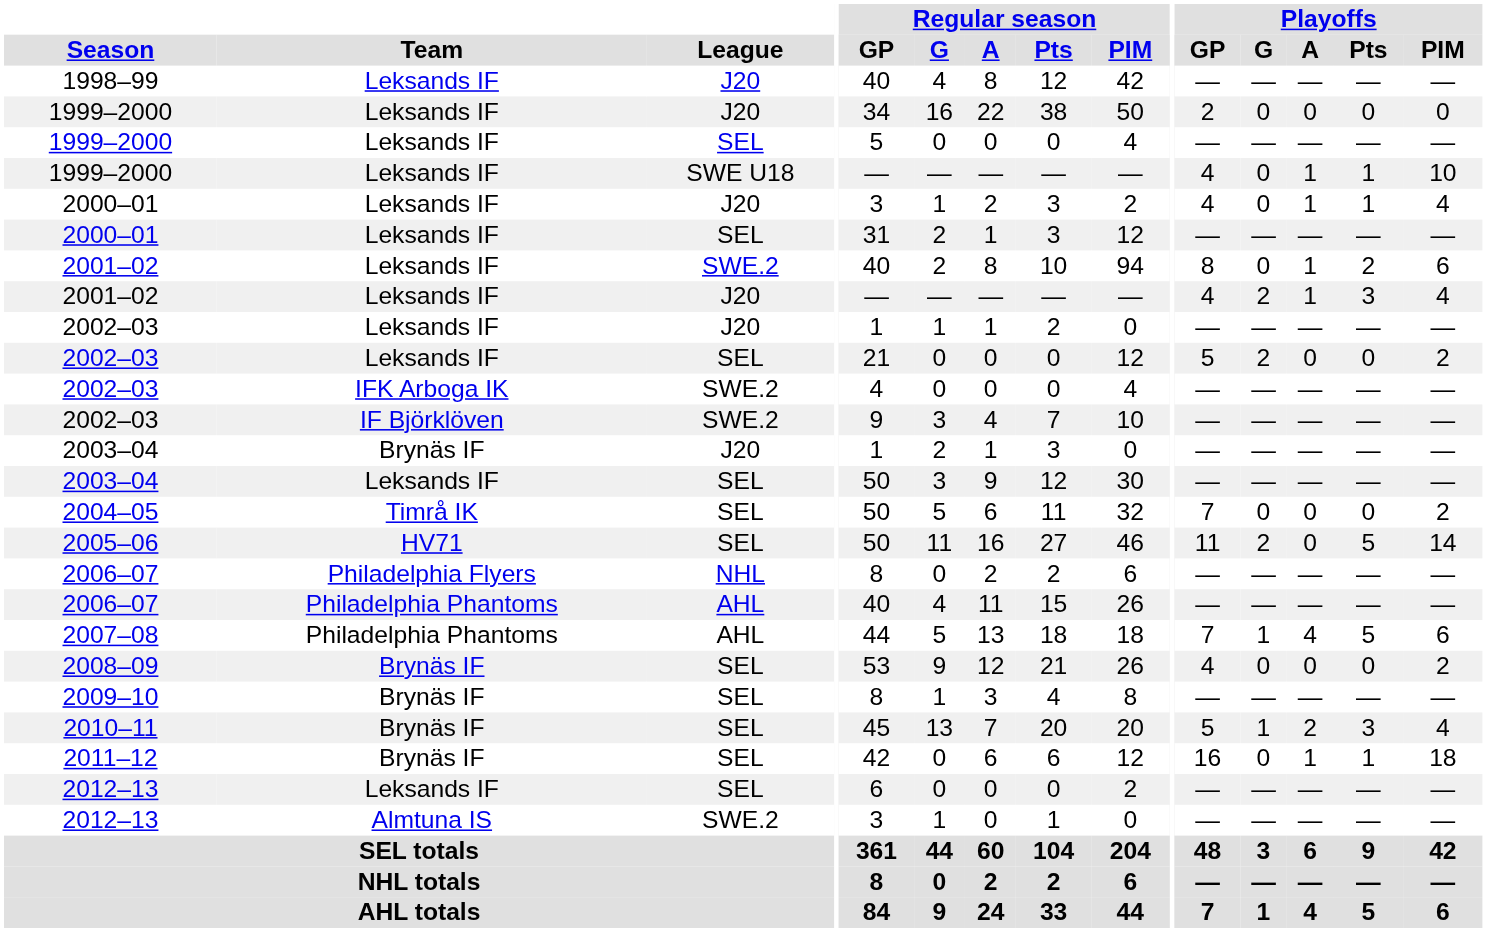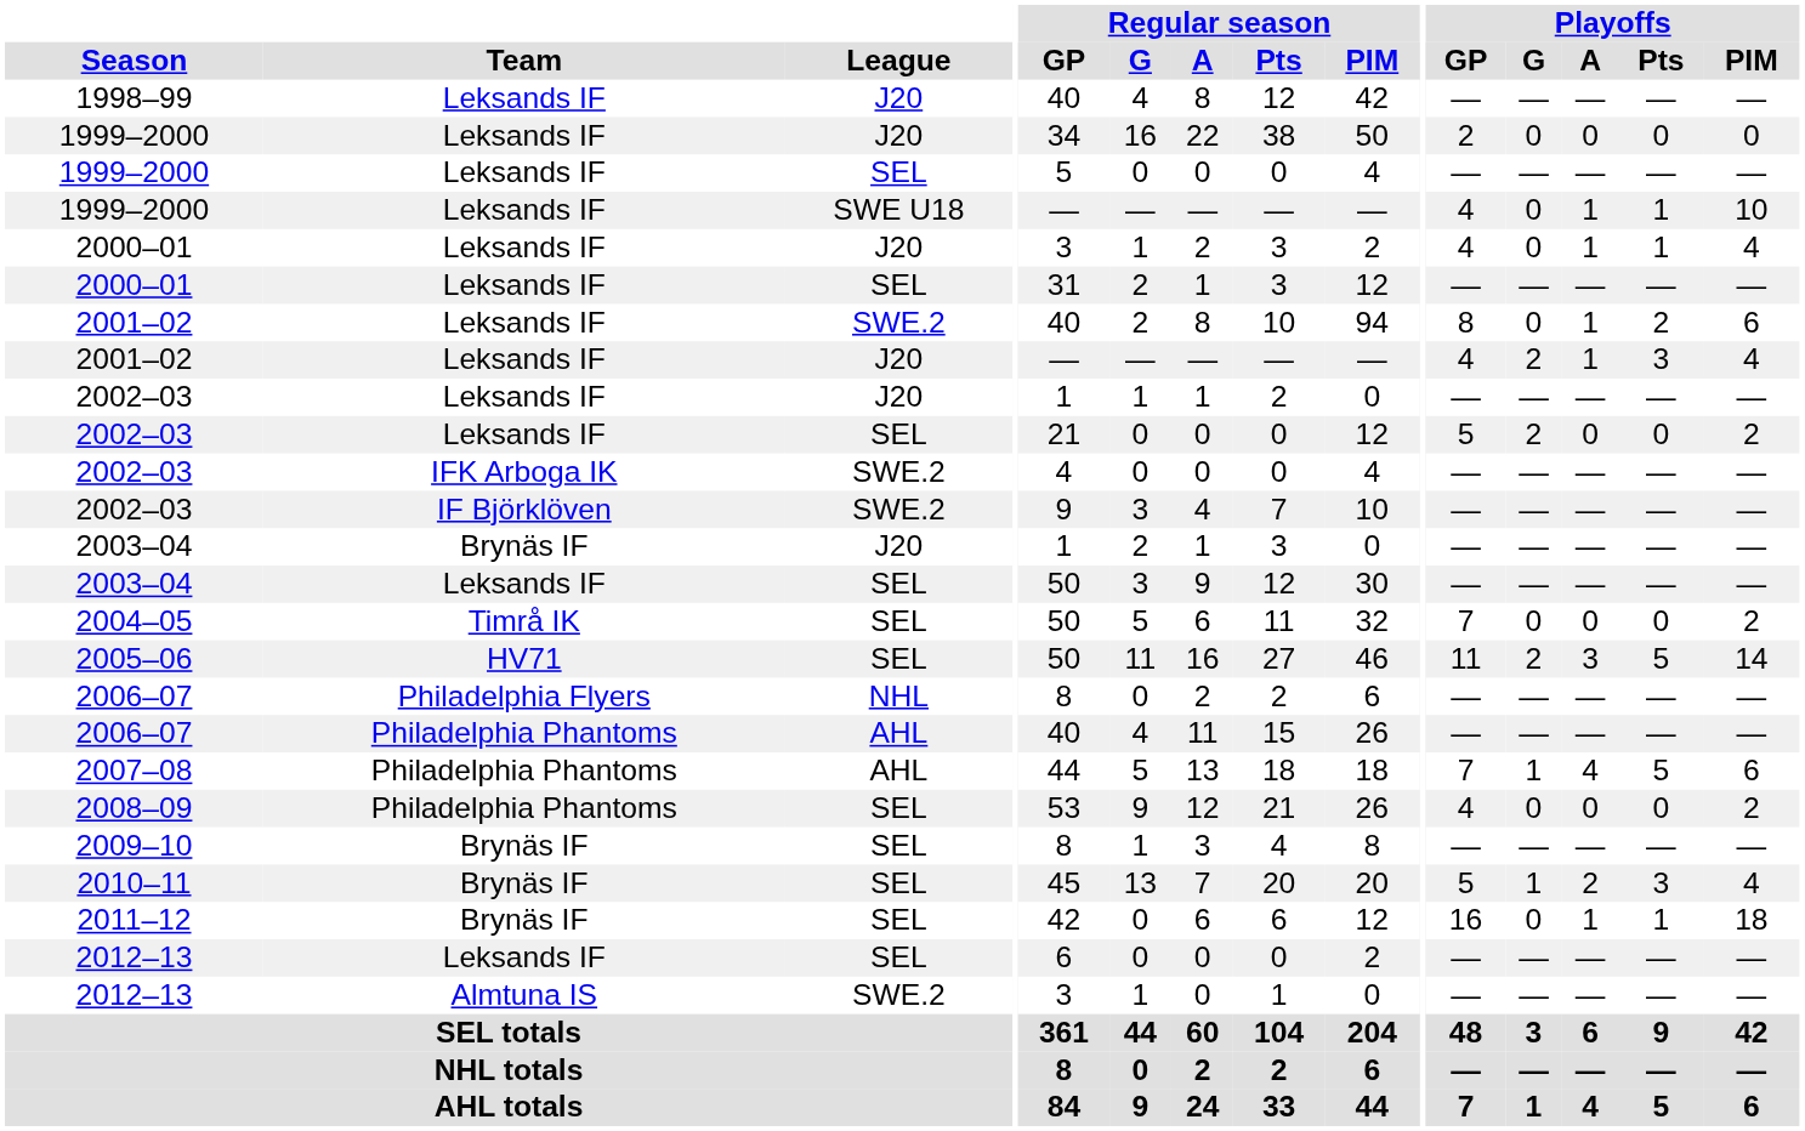 <table border="0" cellpadding="1" cellspacing="0" style="text-align:center; width:60em">
 <tr bgcolor="#e0e0e0">
 <th colspan="3" bgcolor="#ffffff"></th>
 <th rowspan="99" bgcolor="#ffffff"></th>
 <th colspan="5"><a href='#'>Regular season</a></th>
 <th rowspan="99" bgcolor="#ffffff"></th>
 <th colspan="5"><a href='#'>Playoffs</a></th>
 </tr>
 <tr bgcolor="#e0e0e0">
 <th><a href='#'>Season</a></th>
 <th>Team</th>
 <th>League</th>
 <th>GP</th>
 <th><a href='#'>G</a></th>
 <th><a href='#'>A</a></th>
 <th><a href='#'>Pts</a></th>
 <th><a href='#'>PIM</a></th>
 <th>GP</th>
 <th>G</th>
 <th>A</th>
 <th>Pts</th>
 <th>PIM</th>
 </tr>
 <tr>
 <td>1998–99</td>
 <td><a href='#'>Leksands IF</a></td>
 <td><a href='#'>J20</a></td>
 <td>40</td>
 <td>4</td>
 <td>8</td>
 <td>12</td>
 <td>42</td>
 <td>—</td>
 <td>—</td>
 <td>—</td>
 <td>—</td>
 <td>—</td>
 </tr>
 <tr bgcolor="#f0f0f0">
 <td>1999–2000</td>
 <td>Leksands IF</td>
 <td>J20</td>
 <td>34</td>
 <td>16</td>
 <td>22</td>
 <td>38</td>
 <td>50</td>
 <td>2</td>
 <td>0</td>
 <td>0</td>
 <td>0</td>
 <td>0</td>
 </tr>
 <tr>
 <td><a href='#'>1999–2000</a></td>
 <td>Leksands IF</td>
 <td><a href='#'>SEL</a></td>
 <td>5</td>
 <td>0</td>
 <td>0</td>
 <td>0</td>
 <td>4</td>
 <td>—</td>
 <td>—</td>
 <td>—</td>
 <td>—</td>
 <td>—</td>
 </tr>
 <tr bgcolor="#f0f0f0">
 <td>1999–2000</td>
 <td>Leksands IF</td>
 <td>SWE U18</td>
 <td>—</td>
 <td>—</td>
 <td>—</td>
 <td>—</td>
 <td>—</td>
 <td>4</td>
 <td>0</td>
 <td>1</td>
 <td>1</td>
 <td>10</td>
 </tr>
 <tr>
 <td>2000–01</td>
 <td>Leksands IF</td>
 <td>J20</td>
 <td>3</td>
 <td>1</td>
 <td>2</td>
 <td>3</td>
 <td>2</td>
 <td>4</td>
 <td>0</td>
 <td>1</td>
 <td>1</td>
 <td>4</td>
 </tr>
 <tr bgcolor="#f0f0f0">
 <td><a href='#'>2000–01</a></td>
 <td>Leksands IF</td>
 <td>SEL</td>
 <td>31</td>
 <td>2</td>
 <td>1</td>
 <td>3</td>
 <td>12</td>
 <td>—</td>
 <td>—</td>
 <td>—</td>
 <td>—</td>
 <td>—</td>
 </tr>
 <tr>
 <td><a href='#'>2001–02</a></td>
 <td>Leksands IF</td>
 <td><a href='#'>SWE.2</a></td>
 <td>40</td>
 <td>2</td>
 <td>8</td>
 <td>10</td>
 <td>94</td>
 <td>8</td>
 <td>0</td>
 <td>1</td>
 <td>2</td>
 <td>6</td>
 </tr>
 <tr bgcolor="#f0f0f0">
 <td>2001–02</td>
 <td>Leksands IF</td>
 <td>J20</td>
 <td>—</td>
 <td>—</td>
 <td>—</td>
 <td>—</td>
 <td>—</td>
 <td>4</td>
 <td>2</td>
 <td>1</td>
 <td>3</td>
 <td>4</td>
 </tr>
 <tr>
 <td>2002–03</td>
 <td>Leksands IF</td>
 <td>J20</td>
 <td>1</td>
 <td>1</td>
 <td>1</td>
 <td>2</td>
 <td>0</td>
 <td>—</td>
 <td>—</td>
 <td>—</td>
 <td>—</td>
 <td>—</td>
 </tr>
 <tr bgcolor="#f0f0f0">
 <td><a href='#'>2002–03</a></td>
 <td>Leksands IF</td>
 <td>SEL</td>
 <td>21</td>
 <td>0</td>
 <td>0</td>
 <td>0</td>
 <td>12</td>
 <td>5</td>
 <td>2</td>
 <td>0</td>
 <td>0</td>
 <td>2</td>
 </tr>
 <tr>
 <td><a href='#'>2002–03</a></td>
 <td><a href='#'>IFK Arboga IK</a></td>
 <td>SWE.2</td>
 <td>4</td>
 <td>0</td>
 <td>0</td>
 <td>0</td>
 <td>4</td>
 <td>—</td>
 <td>—</td>
 <td>—</td>
 <td>—</td>
 <td>—</td>
 </tr>
 <tr bgcolor="#f0f0f0">
 <td>2002–03</td>
 <td><a href='#'>IF Björklöven</a></td>
 <td>SWE.2</td>
 <td>9</td>
 <td>3</td>
 <td>4</td>
 <td>7</td>
 <td>10</td>
 <td>—</td>
 <td>—</td>
 <td>—</td>
 <td>—</td>
 <td>—</td>
 </tr>
 <tr>
 <td>2003–04</td>
 <td>Brynäs IF</td>
 <td>J20</td>
 <td>1</td>
 <td>2</td>
 <td>1</td>
 <td>3</td>
 <td>0</td>
 <td>—</td>
 <td>—</td>
 <td>—</td>
 <td>—</td>
 <td>—</td>
 </tr>
 <tr bgcolor="#f0f0f0">
 <td><a href='#'>2003–04</a></td>
 <td>Leksands IF</td>
 <td>SEL</td>
 <td>50</td>
 <td>3</td>
 <td>9</td>
 <td>12</td>
 <td>30</td>
 <td>—</td>
 <td>—</td>
 <td>—</td>
 <td>—</td>
 <td>—</td>
 </tr>
 <tr>
 <td><a href='#'>2004–05</a></td>
 <td><a href='#'>Timrå IK</a></td>
 <td>SEL</td>
 <td>50</td>
 <td>5</td>
 <td>6</td>
 <td>11</td>
 <td>32</td>
 <td>7</td>
 <td>0</td>
 <td>0</td>
 <td>0</td>
 <td>2</td>
 </tr>
 <tr bgcolor="#f0f0f0">
 <td><a href='#'>2005–06</a></td>
 <td><a href='#'>HV71</a></td>
 <td>SEL</td>
 <td>50</td>
 <td>11</td>
 <td>16</td>
 <td>27</td>
 <td>46</td>
 <td>11</td>
 <td>2</td>
-<td>0</td>
+<td>3</td>
 <td>5</td>
 <td>14</td>
 </tr>
 <tr>
 <td><a href='#'>2006–07</a></td>
 <td><a href='#'>Philadelphia Flyers</a></td>
 <td><a href='#'>NHL</a></td>
 <td>8</td>
 <td>0</td>
 <td>2</td>
 <td>2</td>
 <td>6</td>
 <td>—</td>
 <td>—</td>
 <td>—</td>
 <td>—</td>
 <td>—</td>
 </tr>
 <tr bgcolor="#f0f0f0">
 <td><a href='#'>2006–07</a></td>
 <td><a href='#'>Philadelphia Phantoms</a></td>
 <td><a href='#'>AHL</a></td>
 <td>40</td>
 <td>4</td>
 <td>11</td>
 <td>15</td>
 <td>26</td>
 <td>—</td>
 <td>—</td>
 <td>—</td>
 <td>—</td>
 <td>—</td>
 </tr>
 <tr>
 <td><a href='#'>2007–08</a></td>
 <td>Philadelphia Phantoms</td>
 <td>AHL</td>
 <td>44</td>
 <td>5</td>
 <td>13</td>
 <td>18</td>
 <td>18</td>
 <td>7</td>
 <td>1</td>
 <td>4</td>
 <td>5</td>
 <td>6</td>
 </tr>
 <tr bgcolor="#f0f0f0">
 <td><a href='#'>2008–09</a></td>
-<td><a href='#'>Brynäs IF</a></td>
+<td>Philadelphia Phantoms</td>
 <td>SEL</td>
 <td>53</td>
 <td>9</td>
 <td>12</td>
 <td>21</td>
 <td>26</td>
 <td>4</td>
 <td>0</td>
 <td>0</td>
 <td>0</td>
 <td>2</td>
 </tr>
 <tr>
 <td><a href='#'>2009–10</a></td>
 <td>Brynäs IF</td>
 <td>SEL</td>
 <td>8</td>
 <td>1</td>
 <td>3</td>
 <td>4</td>
 <td>8</td>
 <td>—</td>
 <td>—</td>
 <td>—</td>
 <td>—</td>
 <td>—</td>
 </tr>
 <tr bgcolor="#f0f0f0">
 <td><a href='#'>2010–11</a></td>
 <td>Brynäs IF</td>
 <td>SEL</td>
 <td>45</td>
 <td>13</td>
 <td>7</td>
 <td>20</td>
 <td>20</td>
 <td>5</td>
 <td>1</td>
 <td>2</td>
 <td>3</td>
 <td>4</td>
 </tr>
 <tr>
 <td><a href='#'>2011–12</a></td>
 <td>Brynäs IF</td>
 <td>SEL</td>
 <td>42</td>
 <td>0</td>
 <td>6</td>
 <td>6</td>
 <td>12</td>
 <td>16</td>
 <td>0</td>
 <td>1</td>
 <td>1</td>
 <td>18</td>
 </tr>
 <tr bgcolor="#f0f0f0">
 <td><a href='#'>2012–13</a></td>
 <td>Leksands IF</td>
 <td>SEL</td>
 <td>6</td>
 <td>0</td>
 <td>0</td>
 <td>0</td>
 <td>2</td>
 <td>—</td>
 <td>—</td>
 <td>—</td>
 <td>—</td>
 <td>—</td>
 </tr>
 <tr>
 <td><a href='#'>2012–13</a></td>
 <td><a href='#'>Almtuna IS</a></td>
 <td>SWE.2</td>
 <td>3</td>
 <td>1</td>
 <td>0</td>
 <td>1</td>
 <td>0</td>
 <td>—</td>
 <td>—</td>
 <td>—</td>
 <td>—</td>
 <td>—</td>
 </tr>
 <tr bgcolor="#e0e0e0">
 <th colspan="3">SEL totals</th>
 <th>361</th>
 <th>44</th>
 <th>60</th>
 <th>104</th>
 <th>204</th>
 <th>48</th>
 <th>3</th>
 <th>6</th>
 <th>9</th>
 <th>42</th>
 </tr>
 <tr bgcolor="#e0e0e0">
 <th colspan="3">NHL totals</th>
 <th>8</th>
 <th>0</th>
 <th>2</th>
 <th>2</th>
 <th>6</th>
 <th>—</th>
 <th>—</th>
 <th>—</th>
 <th>—</th>
 <th>—</th>
 </tr>
 <tr bgcolor="#e0e0e0">
 <th colspan="3">AHL totals</th>
 <th>84</th>
 <th>9</th>
 <th>24</th>
 <th>33</th>
 <th>44</th>
 <th>7</th>
 <th>1</th>
 <th>4</th>
 <th>5</th>
 <th>6</th>
 </tr>
 </table>
